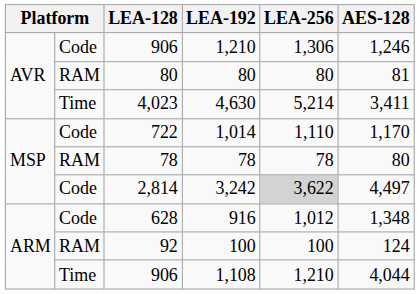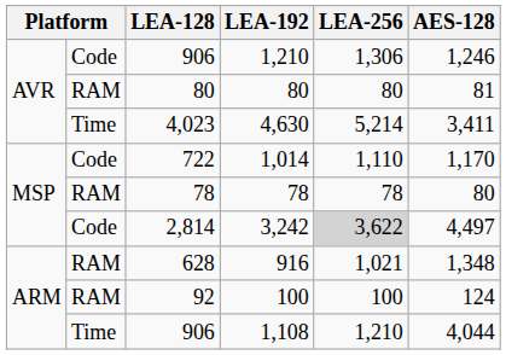 <table class="wikitable" style="margin-left: auto; margin-right:auto; border: none;">
 <tr>
 <th colspan="2">Platform</th>
 <th>LEA-128</th>
 <th>LEA-192</th>
 <th>LEA-256</th>
 <th>AES-128</th>
 </tr>
 <tr>
 <td rowspan="3">AVR</td>
 <td>Code</td>
 <td align="right">906</td>
 <td align="right">1,210</td>
 <td align="right">1,306</td>
 <td align="right">1,246</td>
 </tr>
 <tr>
 <td>RAM</td>
 <td align="right">80</td>
 <td align="right">80</td>
 <td align="right">80</td>
 <td align="right">81</td>
 </tr>
 <tr>
 <td>Time</td>
 <td align="right">4,023</td>
 <td align="right">4,630</td>
 <td align="right">5,214</td>
 <td align="right">3,411</td>
 </tr>
 <tr>
 <td rowspan="3">MSP</td>
 <td>Code</td>
 <td align="right">722</td>
 <td align="right">1,014</td>
 <td align="right">1,110</td>
 <td align="right">1,170</td>
 </tr>
 <tr>
 <td>RAM</td>
 <td align="right">78</td>
 <td align="right">78</td>
 <td align="right">78</td>
 <td align="right">80</td>
 </tr>
 <tr>
 <td>Code</td>
 <td align="right">2,814</td>
 <td align="right">3,242</td>
 <td align="right" style="background: lightgrey;">3,622</td>
 <td align="right">4,497</td>
 </tr>
 <tr>
 <td rowspan="3">ARM</td>
-<td>Code</td>
+<td>RAM</td>
 <td align="right">628</td>
 <td align="right">916</td>
-<td align="right">1,012</td>
+<td align="right">1,021</td>
 <td align="right">1,348</td>
 </tr>
 <tr>
 <td>RAM</td>
 <td align="right">92</td>
 <td align="right">100</td>
 <td align="right">100</td>
 <td align="right">124</td>
 </tr>
 <tr>
 <td>Time</td>
 <td align="right">906</td>
 <td align="right">1,108</td>
 <td align="right">1,210</td>
 <td align="right">4,044</td>
 </tr>
 </table>
